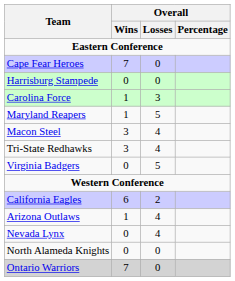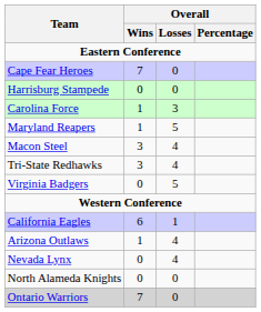 <table class="wikitable">
 <tr>
 <th rowspan="2" align="center">Team</th>
 <th colspan="3" align="center">Overall</th>
 </tr>
 <tr>
 <th>Wins</th>
 <th>Losses</th>
 <th>Percentage</th>
 </tr>
 <tr>
 <td colspan="7" align="center"><strong>Eastern Conference</strong></td>
 </tr>
 <tr bgcolor=#ccccff>
 <td><a href='#'>Cape Fear Heroes</a></td>
 <td align="center">7</td>
 <td align="center">0</td>
 <td align="center"></td>
 </tr>
 <tr bgcolor=#ccffcc>
 <td><a href='#'>Harrisburg Stampede</a></td>
 <td align="center">0</td>
 <td align="center">0</td>
 <td align="center"></td>
 </tr>
 <tr bgcolor=#ccffcc>
 <td><a href='#'>Carolina Force</a></td>
 <td align="center">1</td>
 <td align="center">3</td>
 <td align="center"></td>
 </tr>
 <tr>
 <td><a href='#'>Maryland Reapers</a></td>
 <td align="center">1</td>
 <td align="center">5</td>
 <td align="center"></td>
 </tr>
 <tr>
 <td><a href='#'>Macon Steel</a></td>
 <td align="center">3</td>
 <td align="center">4</td>
 <td align="center"></td>
 </tr>
 <tr>
 <td>Tri-State Redhawks</td>
 <td align="center">3</td>
 <td align="center">4</td>
 <td align="center"></td>
 </tr>
 <tr>
 <td><a href='#'>Virginia Badgers</a></td>
 <td align="center">0</td>
 <td align="center">5</td>
 <td align="center"></td>
 </tr>
 <tr>
 <td colspan="7" align="center"><strong>Western Conference</strong></td>
 </tr>
 <tr bgcolor=#ccccff>
 <td><a href='#'>California Eagles</a></td>
 <td align="center">6</td>
-<td align="center">2</td>
+<td align="center">1</td>
 <td align="center"></td>
 </tr>
 <tr>
 <td><a href='#'>Arizona Outlaws</a></td>
 <td align="center">1</td>
 <td align="center">4</td>
 <td align="center"></td>
 </tr>
 <tr>
 <td><a href='#'>Nevada Lynx</a></td>
 <td align="center">0</td>
 <td align="center">4</td>
 <td align="center"></td>
 </tr>
 <tr>
 <td>North Alameda Knights</td>
 <td align="center">0</td>
 <td align="center">0</td>
 <td align="center"></td>
 </tr>
 <tr bgcolor= lightgrey>
 <td><a href='#'>Ontario Warriors</a></td>
 <td align="center">7</td>
 <td align="center">0</td>
 <td align="center"></td>
 </tr>
 </table>
